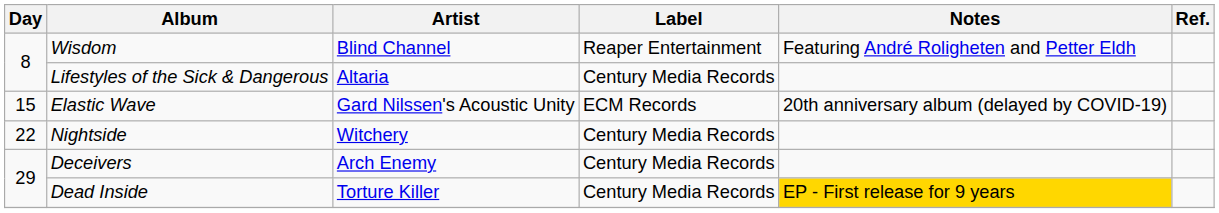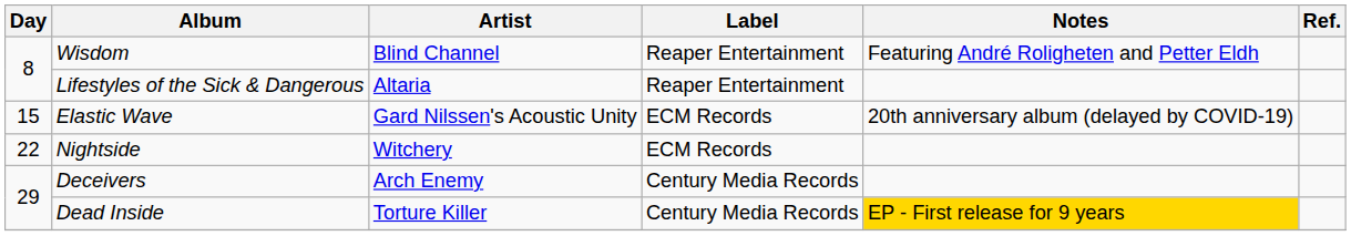 <table class="wikitable">
 <tr>
 <th>Day</th>
 <th>Album</th>
 <th>Artist</th>
 <th>Label</th>
 <th>Notes</th>
 <th>Ref.</th>
 </tr>
 <tr>
 <td rowspan="2" style="text-align:center;">8</td>
 <td><em>Wisdom</em></td>
 <td><a href='#'>Blind Channel</a></td>
 <td>Reaper Entertainment</td>
 <td>Featuring <a href='#'>André Roligheten</a> and <a href='#'>Petter Eldh</a></td>
 <td></td>
 </tr>
 <tr>
 <td><em>Lifestyles of the Sick & Dangerous</em></td>
 <td><a href='#'>Altaria</a></td>
-<td>Century Media Records</td>
+<td>Reaper Entertainment</td>
 <td></td>
 <td></td>
 </tr>
 <tr>
 <td rowspan="1" style="text-align:center;">15</td>
 <td><em>Elastic Wave</em></td>
 <td><a href='#'>Gard Nilssen</a>'s Acoustic Unity</td>
 <td>ECM Records</td>
 <td>20th anniversary album (delayed by COVID-19)</td>
 <td></td>
 </tr>
 <tr>
 <td rowspan="1" style="text-align:center;">22</td>
 <td><em>Nightside</em></td>
 <td><a href='#'>Witchery</a></td>
-<td>Century Media Records</td>
+<td>ECM Records</td>
 <td></td>
 <td></td>
 </tr>
 <tr>
 <td rowspan="2" style="text-align:center;">29</td>
 <td><em>Deceivers</em></td>
 <td><a href='#'>Arch Enemy</a></td>
 <td>Century Media Records</td>
 <td></td>
 <td></td>
 </tr>
 <tr>
 <td><em>Dead Inside</em></td>
 <td><a href='#'>Torture Killer</a></td>
 <td>Century Media Records</td>
 <td style="background: gold;">EP - First release for 9 years</td>
 <td></td>
 </tr>
 <tr>
 </tr>
 </table>
